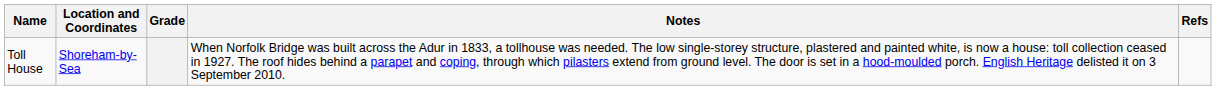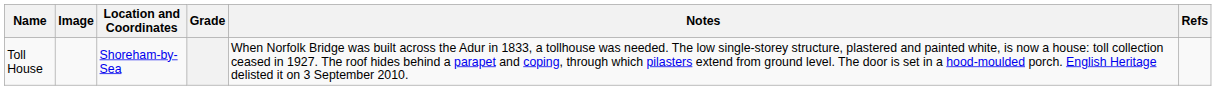 <table class="wikitable sortable">
 <tr>
 <th>Name</th>
+<th class="unsortable">Image</th>
 <th>Location and<br>Coordinates</th>
 <th>Grade</th>
 <th class="unsortable">Notes</th>
 <th class="unsortable">Refs</th>
 </tr>
 <tr>
 <td>Toll House</td>
+<td></td>
 <td><a href='#'>Shoreham-by-Sea</a><br></td>
 <th></th>
 <td>When Norfolk Bridge was built across the Adur in 1833, a tollhouse was needed.  The low single-storey structure, plastered and painted white, is now a house: toll collection ceased in 1927.  The roof hides behind a <a href='#'>parapet</a> and <a href='#'>coping</a>, through which <a href='#'>pilasters</a> extend from ground level.  The door is set in a <a href='#'>hood-moulded</a> porch.  <a href='#'>English Heritage</a> delisted it on 3 September 2010.</td>
 <td><br></td>
 </tr>
 </table>
